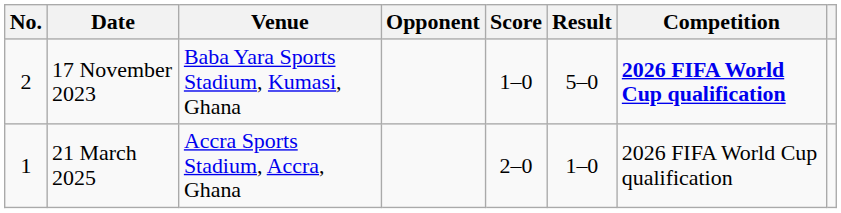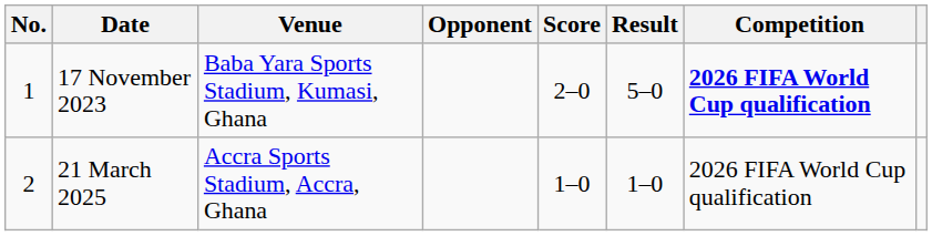 <table class="wikitable sortable">
 <tr>
 <th>No.</th>
 <th>Date</th>
 <th>Venue</th>
 <th>Opponent</th>
 <th>Score</th>
 <th>Result</th>
 <th>Competition</th>
 <th></th>
 </tr>
 <tr>
-<td align="center">2</td>
+<td align="center">1</td>
 <td>17 November 2023</td>
 <td><a href='#'>Baba Yara Sports Stadium</a>, <a href='#'>Kumasi</a>, Ghana</td>
 <td></td>
-<td align="center">1–0</td>
+<td align="center">2–0</td>
 <td align="center">5–0</td>
 <td><strong><a href='#'>2026 FIFA World Cup qualification</a></strong></td>
 <td align="center"></td>
 </tr>
 <tr>
-<td align="center">1</td>
+<td align="center">2</td>
 <td>21 March 2025</td>
 <td><a href='#'>Accra Sports Stadium</a>, <a href='#'>Accra</a>, Ghana</td>
 <td></td>
-<td align="center">2–0</td>
+<td align="center">1–0</td>
 <td align="center">1–0</td>
 <td>2026 FIFA World Cup qualification</td>
 <td align="center"></td>
 </tr>
 </table>
